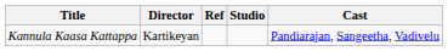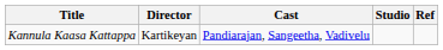 <table class="wikitable sortable">
 <tr>
 <th>Title</th>
 <th>Director</th>
+<th>Cast</th>
+<th>Studio</th>
 <th>Ref</th>
-<th>Studio</th>
-<th>Cast</th>
 </tr>
 <tr>
 <td><em>Kannula Kaasa Kattappa</em></td>
 <td>Kartikeyan</td>
+<td><a href='#'>Pandiarajan</a>, <a href='#'>Sangeetha</a>, <a href='#'>Vadivelu</a></td>
 <td></td>
 <td></td>
-<td><a href='#'>Pandiarajan</a>, <a href='#'>Sangeetha</a>, <a href='#'>Vadivelu</a></td>
 </tr>
 </table>
